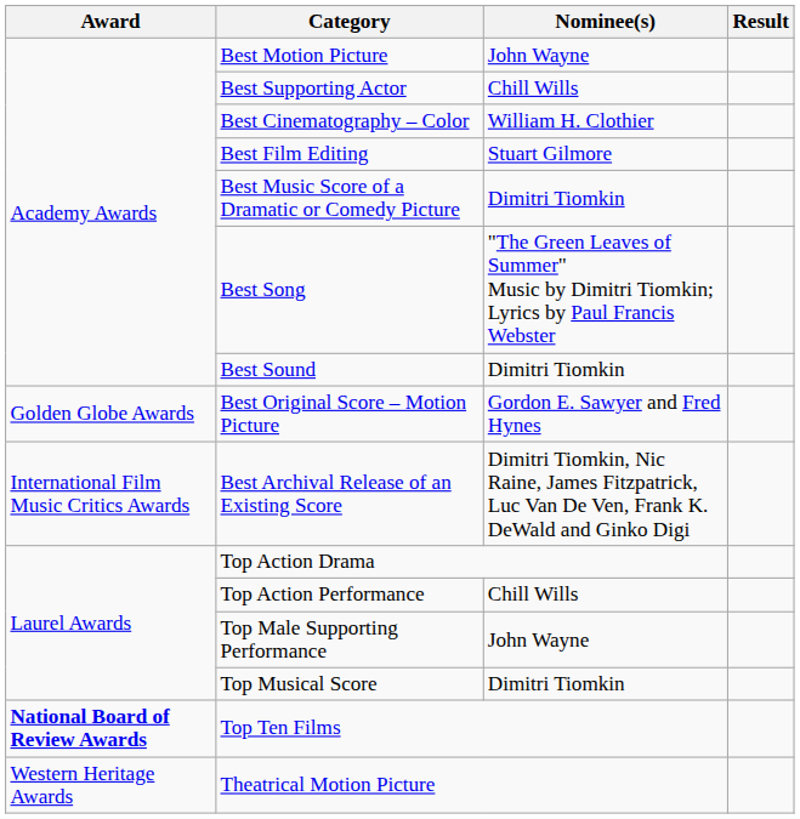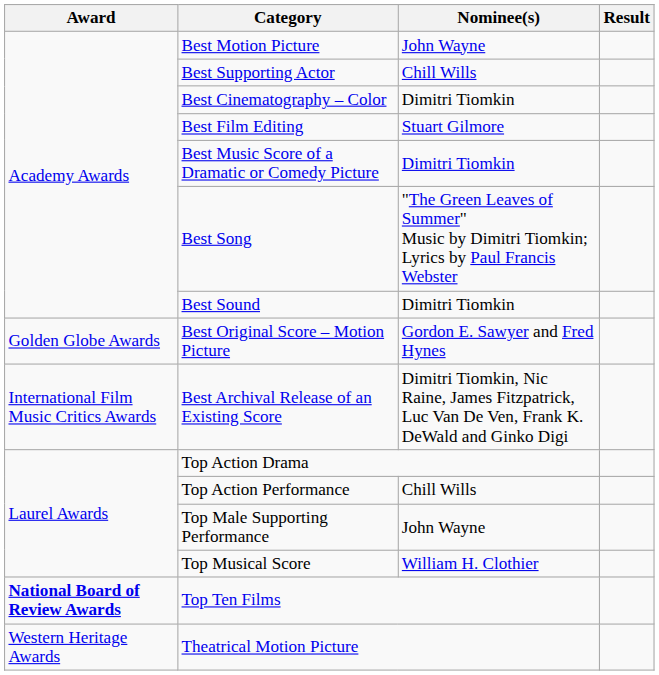 <table class="wikitable plainrowheaders">
 <tr>
 <th>Award</th>
 <th>Category</th>
 <th>Nominee(s)</th>
 <th>Result</th>
 </tr>
 <tr>
 <td rowspan="7"><a href='#'>Academy Awards</a></td>
 <td><a href='#'>Best Motion Picture</a></td>
 <td><a href='#'>John Wayne</a></td>
 <td></td>
 </tr>
 <tr>
 <td><a href='#'>Best Supporting Actor</a></td>
 <td><a href='#'>Chill Wills</a></td>
 <td></td>
 </tr>
 <tr>
 <td><a href='#'>Best Cinematography – Color</a></td>
-<td><a href='#'>William H. Clothier</a></td>
+<td>Dimitri Tiomkin</td>
 <td></td>
 </tr>
 <tr>
 <td><a href='#'>Best Film Editing</a></td>
 <td><a href='#'>Stuart Gilmore</a></td>
 <td></td>
 </tr>
 <tr>
 <td><a href='#'>Best Music Score of a Dramatic or Comedy Picture</a></td>
 <td><a href='#'>Dimitri Tiomkin</a></td>
 <td></td>
 </tr>
 <tr>
 <td><a href='#'>Best Song</a></td>
 <td>"<a href='#'>The Green Leaves of Summer</a>" <br> Music by Dimitri Tiomkin; <br> Lyrics by <a href='#'>Paul Francis Webster</a></td>
 <td></td>
 </tr>
 <tr>
 <td><a href='#'>Best Sound</a></td>
 <td>Dimitri Tiomkin</td>
 <td></td>
 </tr>
 <tr>
 <td><a href='#'>Golden Globe Awards</a></td>
 <td><a href='#'>Best Original Score – Motion Picture</a></td>
 <td><a href='#'>Gordon E. Sawyer</a> and <a href='#'>Fred Hynes</a></td>
 <td></td>
 </tr>
 <tr>
 <td><a href='#'>International Film Music Critics Awards</a></td>
 <td><a href='#'>Best Archival Release of an Existing Score</a></td>
 <td>Dimitri Tiomkin, Nic Raine, James Fitzpatrick, <br> Luc Van De Ven, Frank K. DeWald and Ginko Digi</td>
 <td></td>
 </tr>
 <tr>
 <td rowspan="4"><a href='#'>Laurel Awards</a></td>
 <td colspan="2">Top Action Drama</td>
 <td></td>
 </tr>
 <tr>
 <td>Top Action Performance</td>
 <td>Chill Wills</td>
 <td></td>
 </tr>
 <tr>
 <td>Top Male Supporting Performance</td>
 <td>John Wayne</td>
 <td></td>
 </tr>
 <tr>
 <td>Top Musical Score</td>
-<td>Dimitri Tiomkin</td>
+<td><a href='#'>William H. Clothier</a></td>
 <td></td>
 </tr>
 <tr>
 <td><strong><a href='#'>National Board of Review Awards</a></strong></td>
 <td colspan="2"><a href='#'>Top Ten Films</a></td>
 <td></td>
 </tr>
 <tr>
 <td><a href='#'>Western Heritage Awards</a></td>
 <td colspan="2"><a href='#'>Theatrical Motion Picture</a></td>
 <td></td>
 </tr>
 </table>
